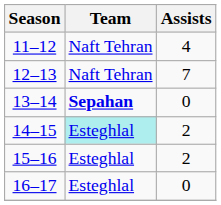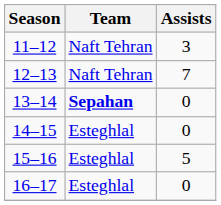 <table class="wikitable" style="text-align: center;">
 <tr>
 <th>Season</th>
 <th>Team</th>
 <th>Assists</th>
 </tr>
 <tr>
 <td><a href='#'>11–12</a></td>
 <td align="left"><a href='#'>Naft Tehran</a></td>
-<td>4</td>
+<td>3</td>
 </tr>
 <tr>
 <td><a href='#'>12–13</a></td>
 <td align="left"><a href='#'>Naft Tehran</a></td>
 <td>7</td>
 </tr>
 <tr>
 <td><a href='#'>13–14</a></td>
 <td align="left"><strong><a href='#'>Sepahan</a></strong></td>
 <td>0</td>
 </tr>
 <tr>
 <td><a href='#'>14–15</a></td>
-<td align="left" style="background: paleturquoise;"><a href='#'>Esteghlal</a></td>
-<td>2</td>
+<td align="left"><a href='#'>Esteghlal</a></td>
+<td>0</td>
 </tr>
 <tr>
 <td><a href='#'>15–16</a></td>
 <td align="left"><a href='#'>Esteghlal</a></td>
-<td>2</td>
+<td>5</td>
 </tr>
 <tr>
 <td><a href='#'>16–17</a></td>
 <td align="left"><a href='#'>Esteghlal</a></td>
 <td>0</td>
 </tr>
 <tr>
 </tr>
 </table>
